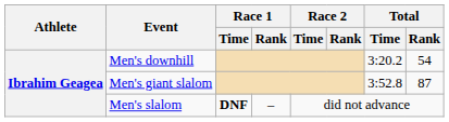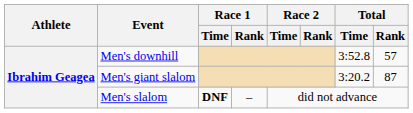 <table class="wikitable" style="font-size:90%">
 <tr>
 <th sckope="col" rowspan="2">Athlete</th>
 <th sckope="col" rowspan="2">Event</th>
 <th sckope="col" colspan="2">Race 1</th>
 <th sckope="col" colspan="2">Race 2</th>
 <th sckope="col" colspan="2">Total</th>
 </tr>
 <tr>
 <th>Time</th>
 <th>Rank</th>
 <th>Time</th>
 <th>Rank</th>
 <th>Time</th>
 <th>Rank</th>
 </tr>
 <tr>
 <th rowspan=3><a href='#'>Ibrahim Geagea</a></th>
 <td><a href='#'>Men's downhill</a></td>
 <td colspan="4" bgcolor="wheat"></td>
-<td align="center">3:20.2</td>
-<td align="center">54</td>
+<td align="center">3:52.8</td>
+<td align="center">57</td>
 </tr>
 <tr>
 <td><a href='#'>Men's giant slalom</a></td>
 <td colspan="4" bgcolor="wheat"></td>
-<td align="center">3:52.8</td>
+<td align="center">3:20.2</td>
 <td align="center">87</td>
 </tr>
 <tr>
 <td><a href='#'>Men's slalom</a></td>
 <td align="center"><strong>DNF</strong></td>
 <td align="center">–</td>
 <td colspan="4" align="center">did not advance</td>
 </tr>
 </table>
